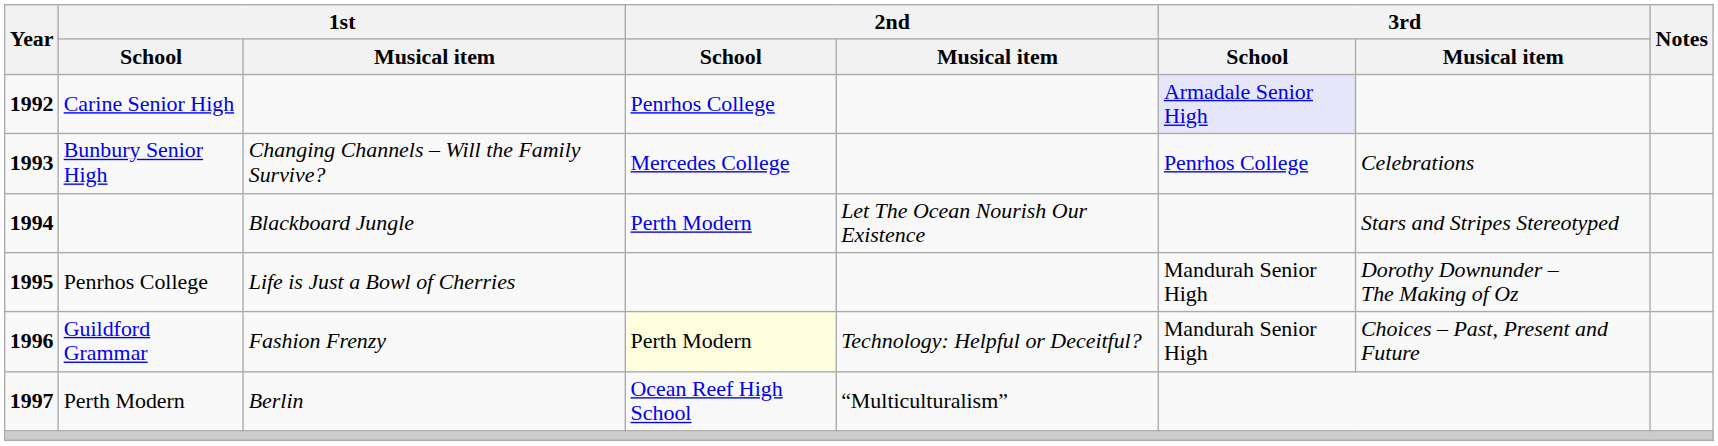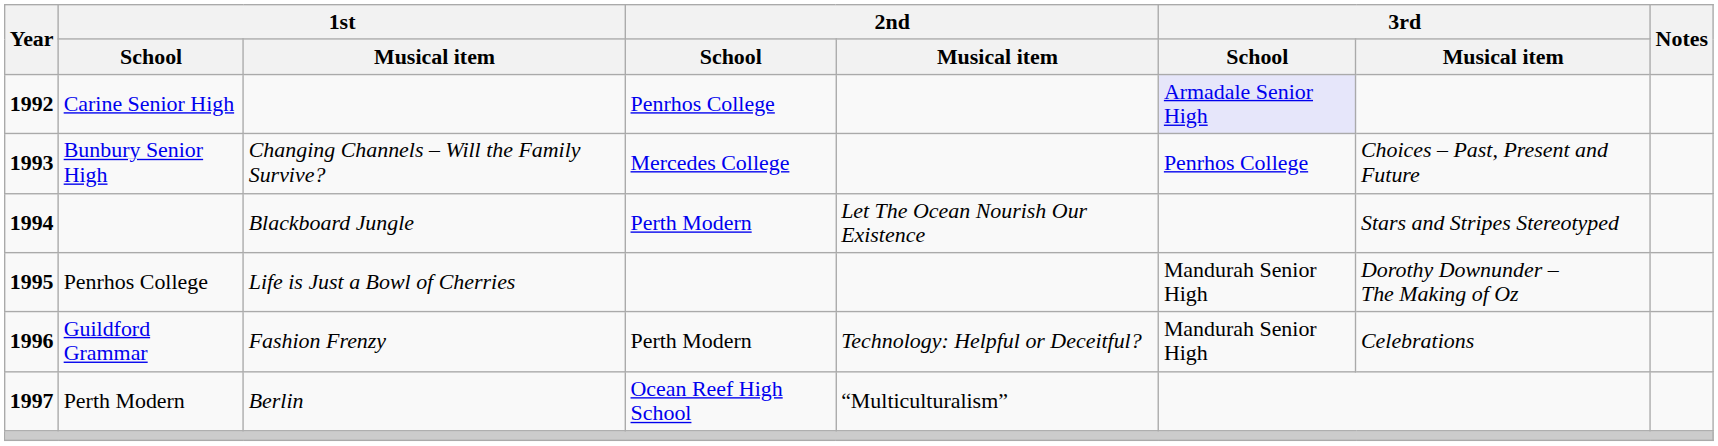 <table class="wikitable sortable">
 <tr>
 <th rowspan=2>Year</th>
 <th colspan=2>1st</th>
 <th colspan=2>2nd</th>
 <th colspan=2>3rd</th>
 <th rowspan=2>Notes</th>
 </tr>
 <tr>
 <th>School</th>
 <th>Musical item</th>
 <th>School</th>
 <th>Musical item</th>
 <th>School</th>
 <th>Musical item</th>
 </tr>
 <tr>
 <td><strong>1992</strong></td>
 <td><a href='#'>Carine Senior High</a></td>
 <td></td>
 <td><a href='#'>Penrhos College</a></td>
 <td></td>
 <td style="background: lavender;"><a href='#'>Armadale Senior High</a></td>
 <td></td>
 <td></td>
 </tr>
 <tr>
 <td><strong>1993</strong></td>
 <td><a href='#'>Bunbury Senior High</a></td>
 <td><em>Changing Channels – Will the Family Survive?</em></td>
 <td><a href='#'>Mercedes College</a></td>
 <td></td>
 <td><a href='#'>Penrhos College</a></td>
-<td><em>Celebrations</em></td>
+<td><em>Choices – Past, Present and Future</em></td>
 <td></td>
 </tr>
 <tr>
 <td><strong>1994</strong></td>
 <td></td>
 <td><em>Blackboard Jungle</em></td>
 <td><a href='#'>Perth Modern</a></td>
 <td><em>Let The Ocean Nourish Our Existence</em></td>
 <td></td>
 <td><em>Stars and Stripes Stereotyped</em></td>
 <td></td>
 </tr>
 <tr>
 <td><strong>1995</strong></td>
 <td>Penrhos College</td>
 <td><em>Life is Just a Bowl of Cherries</em></td>
 <td></td>
 <td></td>
 <td>Mandurah Senior High</td>
 <td><em>Dorothy Downunder –<br>The Making of Oz</em></td>
 <td></td>
 </tr>
 <tr>
 <td><strong>1996</strong></td>
 <td><a href='#'>Guildford Grammar</a></td>
 <td><em>Fashion Frenzy</em></td>
-<td style="background: lightyellow;">Perth Modern</td>
+<td>Perth Modern</td>
 <td><em>Technology: Helpful or Deceitful?</em></td>
 <td>Mandurah Senior High</td>
-<td><em>Choices – Past, Present and Future</em></td>
+<td><em>Celebrations</em></td>
 <td></td>
 </tr>
 <tr>
 <td><strong>1997</strong></td>
 <td>Perth Modern</td>
 <td><em>Berlin</em></td>
 <td><a href='#'>Ocean Reef High School</a></td>
 <td>“Multiculturalism”</td>
 <td colspan=2></td>
 <td></td>
 </tr>
 <tr>
 <th colspan=8 style="background: #cccccc;"></th>
 </tr>
 </table>
